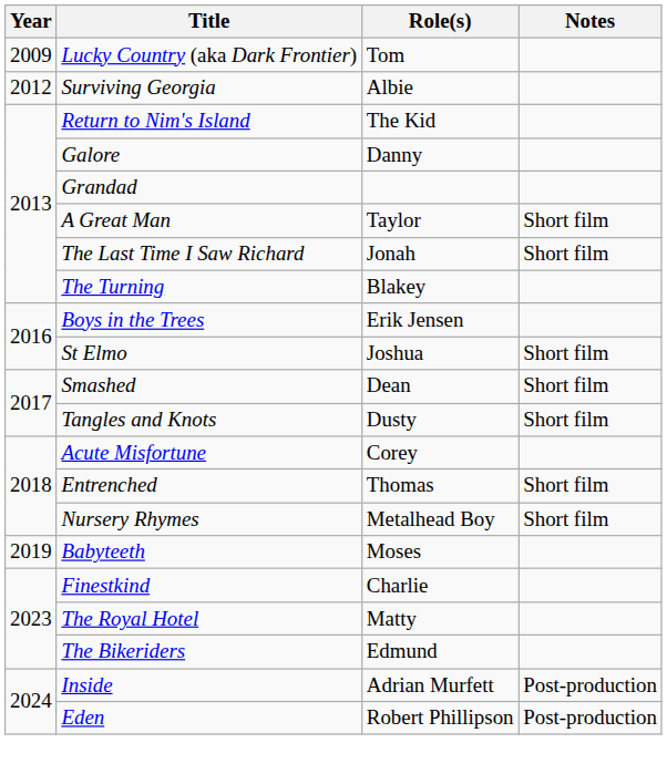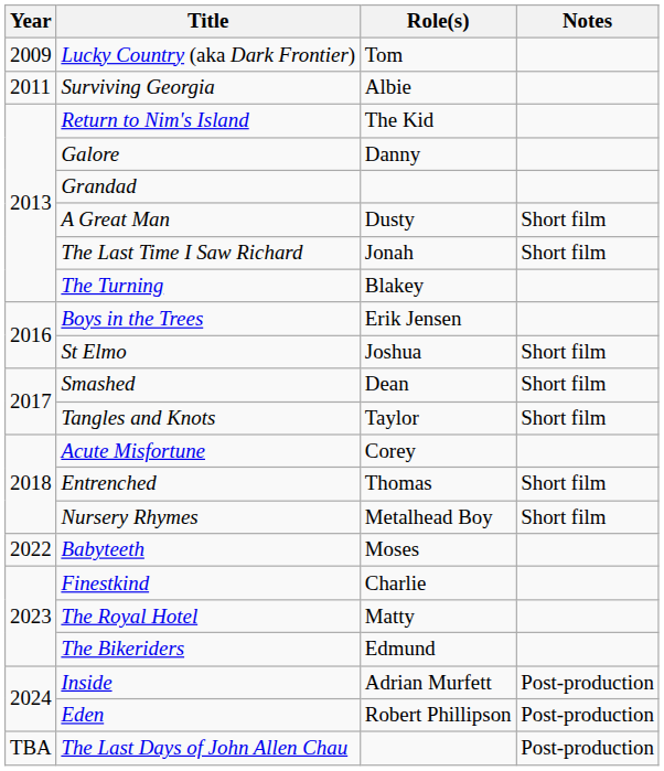 <table class="wikitable sortable">
 <tr>
 <th>Year</th>
 <th>Title</th>
 <th>Role(s)</th>
 <th class="unsortable">Notes</th>
 </tr>
 <tr>
 <td>2009</td>
 <td><em><a href='#'>Lucky Country</a></em> (aka <em>Dark Frontier</em>)</td>
 <td>Tom</td>
 <td></td>
 </tr>
 <tr>
-<td>2012</td>
+<td>2011</td>
 <td><em>Surviving Georgia</em></td>
 <td>Albie</td>
 <td></td>
 </tr>
 <tr>
 <td rowspan="6">2013</td>
 <td><em><a href='#'>Return to Nim's Island</a></em></td>
 <td>The Kid</td>
 <td></td>
 </tr>
 <tr>
 <td><em>Galore</em></td>
 <td>Danny</td>
 <td></td>
 </tr>
 <tr>
 <td><em>Grandad</em></td>
 <td></td>
 <td></td>
 </tr>
 <tr>
 <td><em>A Great Man</em></td>
-<td>Taylor</td>
+<td>Dusty</td>
 <td>Short film</td>
 </tr>
 <tr>
 <td><em>The Last Time I Saw Richard</em></td>
 <td>Jonah</td>
 <td>Short film</td>
 </tr>
 <tr>
 <td><em><a href='#'>The Turning</a></em></td>
 <td>Blakey</td>
 <td></td>
 </tr>
 <tr>
 <td rowspan=2>2016</td>
 <td><em><a href='#'>Boys in the Trees</a></em></td>
 <td>Erik Jensen</td>
 <td></td>
 </tr>
 <tr>
 <td><em>St Elmo</em></td>
 <td>Joshua</td>
 <td>Short film</td>
 </tr>
 <tr>
 <td rowspan=2>2017</td>
 <td><em>Smashed</em></td>
 <td>Dean</td>
 <td>Short film</td>
 </tr>
 <tr>
 <td><em>Tangles and Knots</em></td>
-<td>Dusty</td>
+<td>Taylor</td>
 <td>Short film</td>
 </tr>
 <tr>
 <td rowspan=3>2018</td>
 <td><em><a href='#'>Acute Misfortune</a></em></td>
 <td>Corey</td>
 <td></td>
 </tr>
 <tr>
 <td><em>Entrenched</em></td>
 <td>Thomas</td>
 <td>Short film</td>
 </tr>
 <tr>
 <td><em>Nursery Rhymes</em></td>
 <td>Metalhead Boy</td>
 <td>Short film</td>
 </tr>
 <tr>
-<td>2019</td>
+<td>2022</td>
 <td><em><a href='#'>Babyteeth</a></em></td>
 <td>Moses</td>
 <td></td>
 </tr>
 <tr>
 <td rowspan="3">2023</td>
 <td><em><a href='#'>Finestkind</a></em></td>
 <td>Charlie</td>
 <td></td>
 </tr>
 <tr>
 <td><em><a href='#'>The Royal Hotel</a></em></td>
 <td>Matty</td>
 <td></td>
 </tr>
 <tr>
 <td><em><a href='#'>The Bikeriders</a></em></td>
 <td>Edmund</td>
 <td></td>
 </tr>
 <tr>
 <td rowspan="2">2024</td>
 <td><em><a href='#'>Inside</a></em></td>
 <td>Adrian Murfett</td>
 <td>Post-production</td>
 </tr>
 <tr>
 <td><em><a href='#'>Eden</a></em></td>
 <td>Robert Phillipson</td>
 <td>Post-production</td>
 </tr>
+<tr>
+<td>TBA</td>
+<td><em><a href='#'>The Last Days of John Allen Chau</a></em></td>
+<td></td>
+<td>Post-production</td>
+</tr>
 </table>
